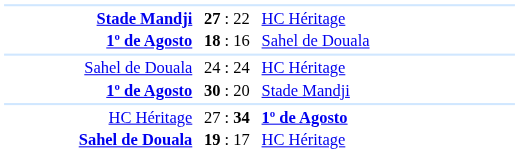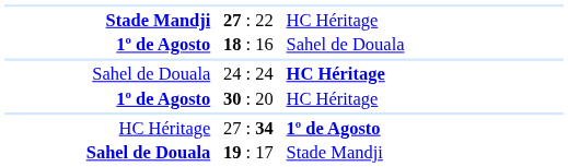 <table style="text-align:center" width=500>
 <tr>
 <th width=30%></th>
 <th width=10%></th>
 <th width=30%></th>
 <th width=10%></th>
 </tr>
 <tr align="left" bgcolor=#D0E7FF>
 <td colspan=4></td>
 </tr>
 <tr>
 <td align="right"><strong><a href='#'>Stade Mandji</a></strong> </td>
 <td><strong>27</strong> : 22</td>
 <td align=left> <a href='#'>HC Héritage</a></td>
 </tr>
 <tr>
 <td align="right"><strong><a href='#'>1º de Agosto</a></strong> </td>
 <td><strong>18</strong> : 16</td>
 <td align=left> <a href='#'>Sahel de Douala</a></td>
 </tr>
 <tr align="left" bgcolor=#D0E7FF>
 <td colspan=4></td>
 </tr>
 <tr>
 <td align="right"><a href='#'>Sahel de Douala</a> </td>
 <td>24 : 24</td>
-<td align=left> <a href='#'>HC Héritage</a></td>
+<td align=left><strong> <a href='#'>HC Héritage</a></strong></td>
 </tr>
 <tr>
 <td align="right"><strong><a href='#'>1º de Agosto</a></strong> </td>
 <td><strong>30</strong> : 20</td>
-<td align=left> <a href='#'>Stade Mandji</a></td>
+<td align=left> <a href='#'>HC Héritage</a></td>
 </tr>
 <tr align="left" bgcolor=#D0E7FF>
 <td colspan=4></td>
 </tr>
 <tr>
 <td align="right"><a href='#'>HC Héritage</a> </td>
 <td>27 : <strong>34</strong></td>
 <td align=left> <strong><a href='#'>1º de Agosto</a></strong></td>
 </tr>
 <tr>
 <td align="right"><strong><a href='#'>Sahel de Douala</a></strong> </td>
 <td><strong>19</strong> : 17</td>
-<td align=left> <a href='#'>HC Héritage</a></td>
+<td align=left> <a href='#'>Stade Mandji</a></td>
 </tr>
 </table>
